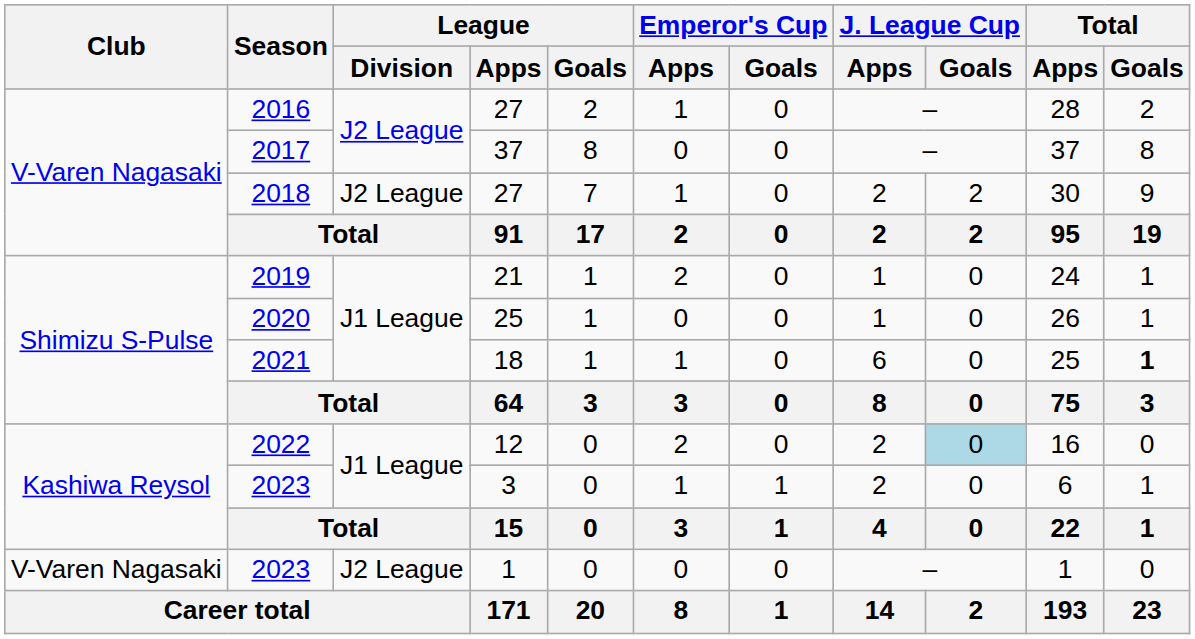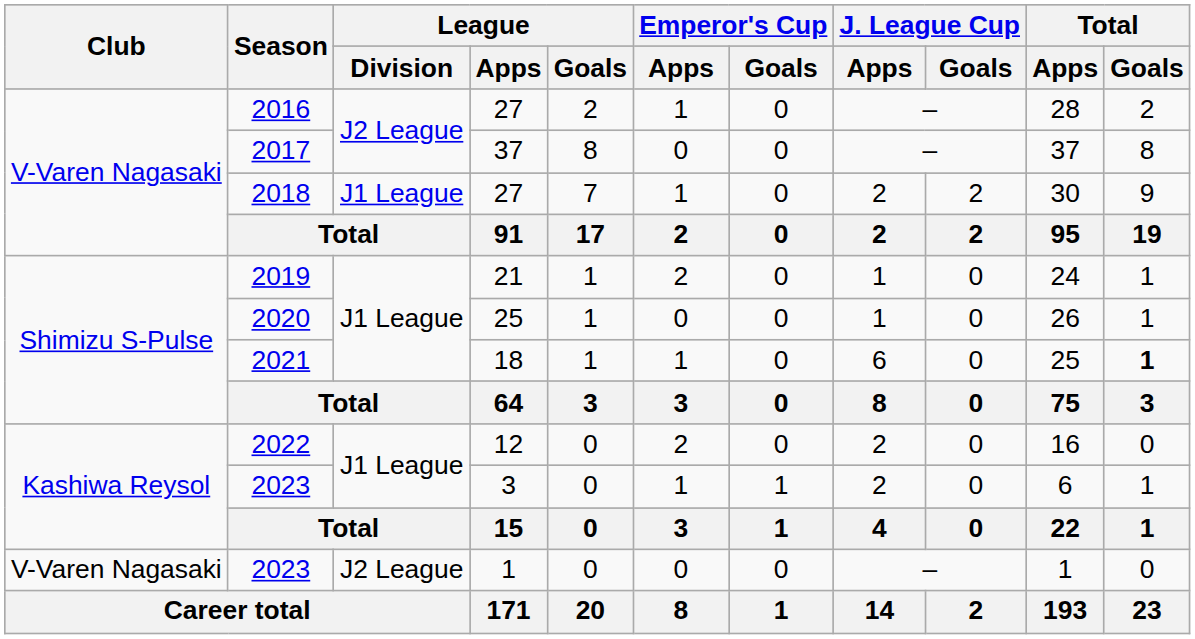 <table class="wikitable" style="text-align:center">
 <tr>
 <th rowspan="2">Club</th>
 <th rowspan="2">Season</th>
 <th colspan="3">League</th>
 <th colspan="2"><a href='#'>Emperor's Cup</a></th>
 <th colspan="2"><a href='#'>J. League Cup</a></th>
 <th colspan="2">Total</th>
 </tr>
 <tr>
 <th>Division</th>
 <th>Apps</th>
 <th>Goals</th>
 <th>Apps</th>
 <th>Goals</th>
 <th>Apps</th>
 <th>Goals</th>
 <th>Apps</th>
 <th>Goals</th>
 </tr>
 <tr>
 <td rowspan="4"><a href='#'>V-Varen Nagasaki</a></td>
 <td><a href='#'>2016</a></td>
 <td rowspan="2"><a href='#'>J2 League</a></td>
 <td>27</td>
 <td>2</td>
 <td>1</td>
 <td>0</td>
 <td colspan="2">–</td>
 <td>28</td>
 <td>2</td>
 </tr>
 <tr>
 <td><a href='#'>2017</a></td>
 <td>37</td>
 <td>8</td>
 <td>0</td>
 <td>0</td>
 <td colspan="2">–</td>
 <td>37</td>
 <td>8</td>
 </tr>
 <tr>
 <td><a href='#'>2018</a></td>
-<td>J2 League</td>
+<td><a href='#'>J1 League</a></td>
 <td>27</td>
 <td>7</td>
 <td>1</td>
 <td>0</td>
 <td>2</td>
 <td>2</td>
 <td>30</td>
 <td>9</td>
 </tr>
 <tr>
 <th colspan="2">Total</th>
 <th>91</th>
 <th>17</th>
 <th>2</th>
 <th>0</th>
 <th>2</th>
 <th>2</th>
 <th>95</th>
 <th>19</th>
 </tr>
 <tr>
 <td rowspan="4"><a href='#'>Shimizu S-Pulse</a></td>
 <td><a href='#'>2019</a></td>
 <td rowspan="3">J1 League</td>
 <td>21</td>
 <td>1</td>
 <td>2</td>
 <td>0</td>
 <td>1</td>
 <td>0</td>
 <td>24</td>
 <td>1</td>
 </tr>
 <tr>
 <td><a href='#'>2020</a></td>
 <td>25</td>
 <td>1</td>
 <td>0</td>
 <td>0</td>
 <td>1</td>
 <td>0</td>
 <td>26</td>
 <td>1</td>
 </tr>
 <tr>
 <td><a href='#'>2021</a></td>
 <td>18</td>
 <td>1</td>
 <td>1</td>
 <td>0</td>
 <td>6</td>
 <td>0</td>
 <td>25</td>
 <td><strong>1</strong></td>
 </tr>
 <tr>
 <th colspan="2">Total</th>
 <th>64</th>
 <th>3</th>
 <th>3</th>
 <th>0</th>
 <th>8</th>
 <th>0</th>
 <th>75</th>
 <th>3</th>
 </tr>
 <tr>
 <td rowspan="3"><a href='#'>Kashiwa Reysol</a></td>
 <td><a href='#'>2022</a></td>
 <td rowspan="2">J1 League</td>
 <td>12</td>
 <td>0</td>
 <td>2</td>
 <td>0</td>
 <td>2</td>
-<td style="background: lightblue;">0</td>
+<td>0</td>
 <td>16</td>
 <td>0</td>
 </tr>
 <tr>
 <td><a href='#'>2023</a></td>
 <td>3</td>
 <td>0</td>
 <td>1</td>
 <td>1</td>
 <td>2</td>
 <td>0</td>
 <td>6</td>
 <td>1</td>
 </tr>
 <tr>
 <th colspan="2">Total</th>
 <th>15</th>
 <th>0</th>
 <th>3</th>
 <th>1</th>
 <th>4</th>
 <th>0</th>
 <th>22</th>
 <th>1</th>
 </tr>
 <tr>
 <td>V-Varen Nagasaki</td>
 <td><a href='#'>2023</a></td>
 <td>J2 League</td>
 <td>1</td>
 <td>0</td>
 <td>0</td>
 <td>0</td>
 <td colspan="2">–</td>
 <td>1</td>
 <td>0</td>
 </tr>
 <tr>
 <th colspan="3">Career total</th>
 <th>171</th>
 <th>20</th>
 <th>8</th>
 <th>1</th>
 <th>14</th>
 <th>2</th>
 <th>193</th>
 <th>23</th>
 </tr>
 </table>
